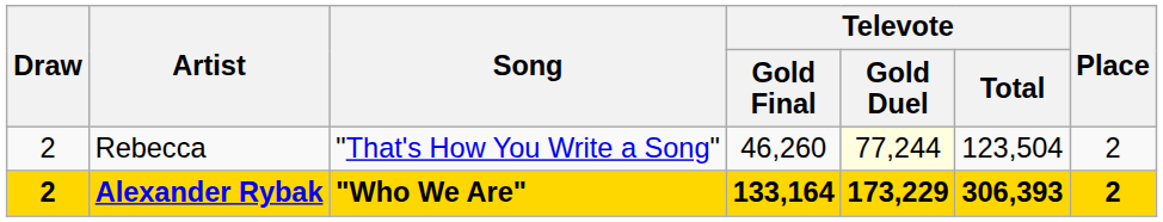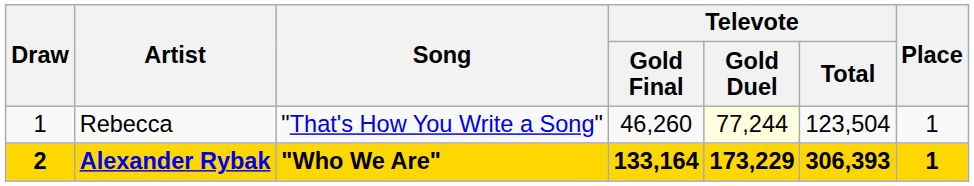 <table class="sortable wikitable" style="margin: 1em auto 1em auto; text-align:center;">
 <tr>
 <th rowspan="2">Draw</th>
 <th rowspan="2">Artist</th>
 <th rowspan="2">Song</th>
 <th colspan="3">Televote</th>
 <th rowspan="2">Place</th>
 </tr>
 <tr>
 <th>Gold<br>Final</th>
 <th>Gold<br>Duel</th>
 <th>Total</th>
 </tr>
 <tr>
-<td>2</td>
+<td>1</td>
 <td style="text-align:left;">Rebecca</td>
 <td style="text-align:left;">"<a href='#'>That's How You Write a Song</a>"</td>
 <td>46,260</td>
 <td style="background: lightyellow;">77,244</td>
 <td>123,504</td>
-<td>2</td>
+<td>1</td>
 </tr>
 <tr style="font-weight:bold; background:gold;">
 <td>2</td>
 <td style="text-align:left;"><a href='#'>Alexander Rybak</a></td>
 <td style="text-align:left;">"Who We Are"</td>
 <td>133,164</td>
 <td>173,229</td>
 <td>306,393</td>
-<td>2</td>
+<td>1</td>
 </tr>
 </table>
